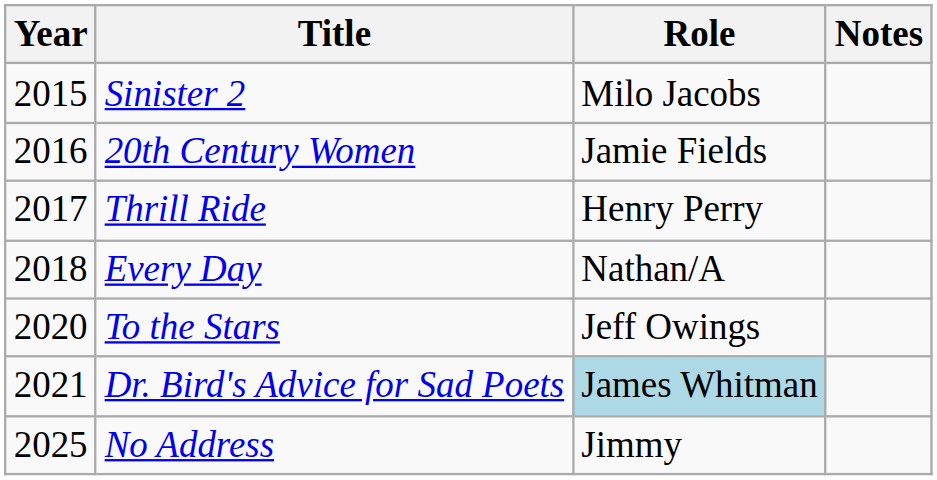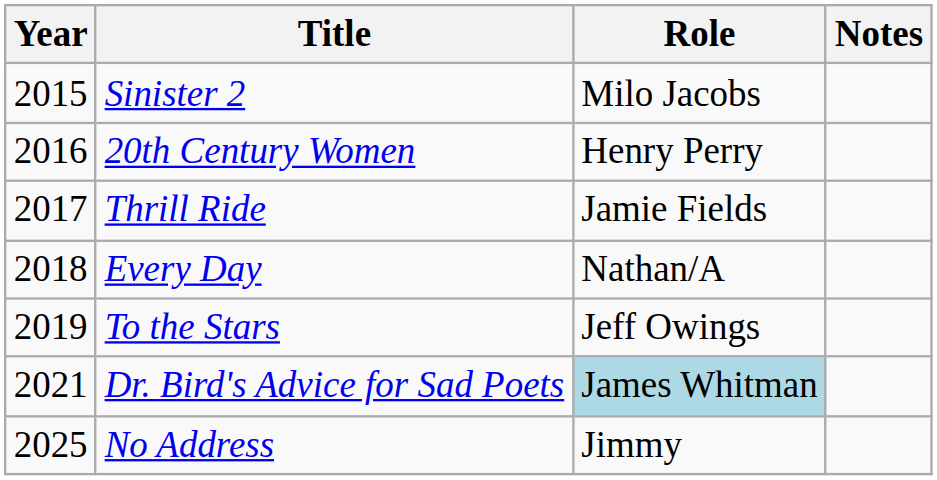 <table class="wikitable sortable">
 <tr>
 <th>Year</th>
 <th>Title</th>
 <th>Role</th>
 <th>Notes</th>
 </tr>
 <tr>
 <td>2015</td>
 <td><em><a href='#'>Sinister 2</a></em></td>
 <td>Milo Jacobs</td>
 <td></td>
 </tr>
 <tr>
 <td>2016</td>
 <td><em><a href='#'>20th Century Women</a></em></td>
-<td>Jamie Fields</td>
+<td>Henry Perry</td>
 <td></td>
 </tr>
 <tr>
 <td>2017</td>
 <td><em><a href='#'>Thrill Ride</a></em></td>
-<td>Henry Perry</td>
+<td>Jamie Fields</td>
 <td></td>
 </tr>
 <tr>
 <td>2018</td>
 <td><em><a href='#'>Every Day</a></em></td>
 <td>Nathan/A</td>
 <td></td>
 </tr>
 <tr>
-<td>2020</td>
+<td>2019</td>
 <td><em><a href='#'>To the Stars</a></em></td>
 <td>Jeff Owings</td>
 <td></td>
 </tr>
 <tr>
 <td>2021</td>
 <td><em><a href='#'>Dr. Bird's Advice for Sad Poets</a></em></td>
 <td style="background: lightblue;">James Whitman</td>
 <td></td>
 </tr>
 <tr>
 <td>2025</td>
 <td><em><a href='#'>No Address</a></em></td>
 <td>Jimmy</td>
 <td></td>
 </tr>
 </table>
